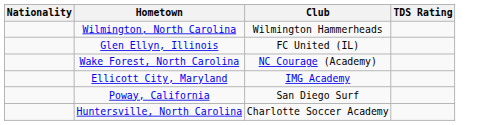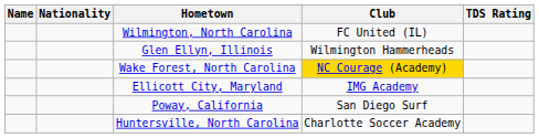 <table class="wikitable" style="font-size:90%; text-align: center;" border="1">
 <tr>
+<th>Name</th>
 <th>Nationality</th>
 <th>Hometown</th>
 <th>Club</th>
 <th>TDS Rating</th>
 </tr>
 <tr>
 <td></td>
+<td></td>
 <td><a href='#'>Wilmington, North Carolina</a></td>
+<td>FC United (IL)</td>
+<td></td>
+</tr>
+<tr>
+<td></td>
+<td></td>
+<td><a href='#'>Glen Ellyn, Illinois</a></td>
 <td>Wilmington Hammerheads</td>
 <td></td>
 </tr>
 <tr>
 <td></td>
-<td><a href='#'>Glen Ellyn, Illinois</a></td>
-<td>FC United (IL)</td>
+<td></td>
+<td><a href='#'>Wake Forest, North Carolina</a></td>
+<td style="background: gold;"><a href='#'>NC Courage</a> (Academy)</td>
 <td></td>
 </tr>
 <tr>
 <td></td>
-<td><a href='#'>Wake Forest, North Carolina</a></td>
-<td><a href='#'>NC Courage</a> (Academy)</td>
-<td></td>
-</tr>
-<tr>
 <td></td>
 <td><a href='#'>Ellicott City, Maryland</a></td>
 <td><a href='#'>IMG Academy</a></td>
 <td></td>
 </tr>
 <tr>
 <td></td>
+<td></td>
 <td><a href='#'>Poway, California</a></td>
 <td>San Diego Surf</td>
 <td></td>
 </tr>
 <tr>
 <td></td>
+<td></td>
 <td><a href='#'>Huntersville, North Carolina</a></td>
 <td>Charlotte Soccer Academy</td>
 <td></td>
 </tr>
 </table>
